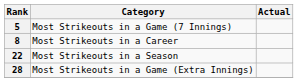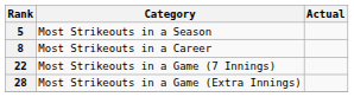 <table class="wikitable">
 <tr>
 <th>Rank</th>
 <th>Category</th>
 <th>Actual</th>
 </tr>
 <tr>
 <th>5</th>
-<td>Most Strikeouts in a Game (7 Innings)</td>
+<td>Most Strikeouts in a Season</td>
 <td></td>
 </tr>
 <tr>
 <th>8</th>
 <td>Most Strikeouts in a Career</td>
 <td></td>
 </tr>
 <tr>
 <th>22</th>
-<td>Most Strikeouts in a Season</td>
+<td>Most Strikeouts in a Game (7 Innings)</td>
 <td></td>
 </tr>
 <tr>
 <th>28</th>
 <td>Most Strikeouts in a Game (Extra Innings)</td>
 <td></td>
 </tr>
 <tr>
 </tr>
 </table>
